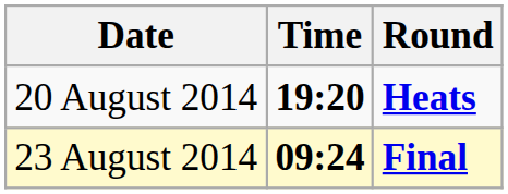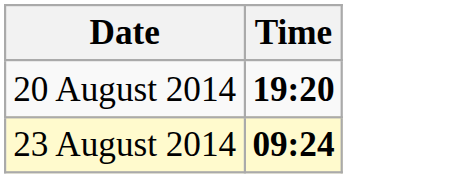 <table class="wikitable">
 <tr>
 <th>Date</th>
 <th>Time</th>
-<th>Round</th>
 </tr>
 <tr>
 <td>20 August 2014</td>
 <td><strong>19:20</strong></td>
-<td><strong><a href='#'>Heats</a></strong></td>
 </tr>
 <tr style=background:lemonchiffon>
 <td>23 August 2014</td>
 <td><strong>09:24</strong></td>
-<td><strong><a href='#'>Final</a></strong></td>
 </tr>
 </table>
